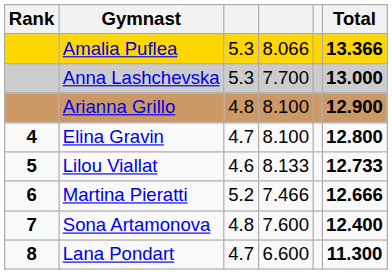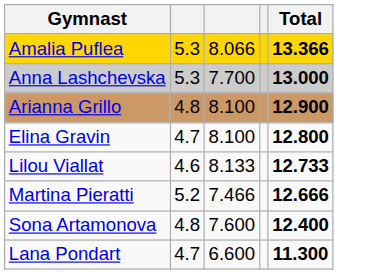 <table style="text-align:center;" class="wikitable sortable">
 <tr>
-<th>Rank</th>
 <th>Gymnast</th>
 <th><small></small></th>
 <th><small></small></th>
 <th><small></small></th>
 <th>Total</th>
 </tr>
 <tr style="background:#FFD700;">
-<td></td>
 <td align="left"> <a href='#'>Amalia Puflea</a></td>
 <td>5.3</td>
 <td>8.066</td>
 <td></td>
 <td><strong>13.366</strong></td>
 </tr>
 <tr style="background:#CCCCCC;">
-<td></td>
 <td align="left"> <a href='#'>Anna Lashchevska</a></td>
 <td>5.3</td>
 <td>7.700</td>
 <td></td>
 <td><strong>13.000</strong></td>
 </tr>
 <tr style="background:#CC9966;">
-<td></td>
 <td align="left"> <a href='#'>Arianna Grillo</a></td>
 <td>4.8</td>
 <td>8.100</td>
 <td></td>
 <td><strong>12.900</strong></td>
 </tr>
 <tr>
-<td><strong>4</strong></td>
 <td align="left"> <a href='#'>Elina Gravin</a></td>
 <td>4.7</td>
 <td>8.100</td>
 <td></td>
 <td><strong>12.800</strong></td>
 </tr>
 <tr>
-<td><strong>5</strong></td>
 <td align="left"> <a href='#'>Lilou Viallat</a></td>
 <td>4.6</td>
 <td>8.133</td>
 <td></td>
 <td><strong>12.733</strong></td>
 </tr>
 <tr>
-<td><strong>6</strong></td>
 <td align="left"> <a href='#'>Martina Pieratti</a></td>
 <td>5.2</td>
 <td>7.466</td>
 <td></td>
 <td><strong>12.666</strong></td>
 </tr>
 <tr>
-<td><strong>7</strong></td>
 <td align="left"> <a href='#'>Sona Artamonova</a></td>
 <td>4.8</td>
 <td>7.600</td>
 <td></td>
 <td><strong>12.400</strong></td>
 </tr>
 <tr>
-<td><strong>8</strong></td>
 <td align="left"> <a href='#'>Lana Pondart</a></td>
 <td>4.7</td>
 <td>6.600</td>
 <td></td>
 <td><strong>11.300</strong></td>
 </tr>
 </table>
